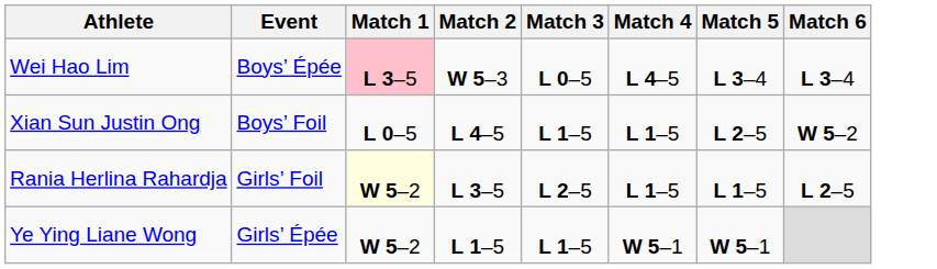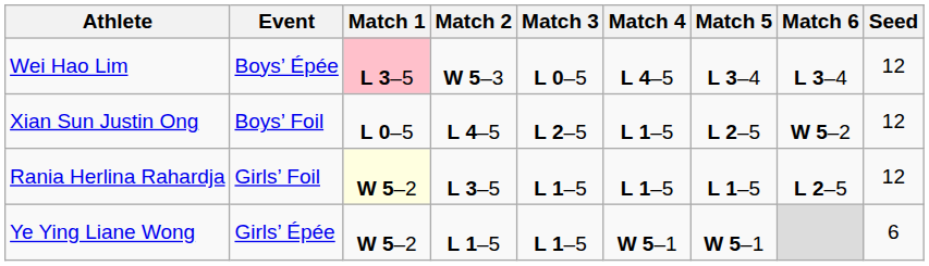 <table class="wikitable" border="1" style="font-size:90%">
 <tr>
 <th>Athlete</th>
 <th>Event</th>
 <th>Match 1</th>
 <th>Match 2</th>
 <th>Match 3</th>
 <th>Match 4</th>
 <th>Match 5</th>
 <th>Match 6</th>
+<th>Seed</th>
 </tr>
 <tr>
 <td><a href='#'>Wei Hao Lim</a></td>
 <td><a href='#'>Boys’ Épée</a></td>
 <td align=center style="background: pink;"><br> <strong>L</strong> <strong>3</strong>–5</td>
 <td align=center><br> <strong>W</strong> <strong>5</strong>–3</td>
 <td align=center><br> <strong>L</strong> <strong>0</strong>–5</td>
 <td align=center><br> <strong>L</strong> <strong>4</strong>–5</td>
 <td align=center><br> <strong>L</strong> <strong>3</strong>–4</td>
 <td align=center><br> <strong>L</strong> <strong>3</strong>–4</td>
+<td align=center>12</td>
 </tr>
 <tr>
 <td><a href='#'>Xian Sun Justin Ong</a></td>
 <td><a href='#'>Boys’ Foil</a></td>
 <td align=center><br> <strong>L</strong> <strong>0</strong>–5</td>
 <td align=center><br> <strong>L</strong> <strong>4</strong>–5</td>
-<td align=center><br> <strong>L</strong> <strong>1</strong>–5</td>
+<td align=center><br> <strong>L</strong> <strong>2</strong>–5</td>
 <td align=center><br> <strong>L</strong> <strong>1</strong>–5</td>
 <td align=center><br> <strong>L</strong> <strong>2</strong>–5</td>
 <td align=center><br> <strong>W</strong> <strong>5</strong>–2</td>
+<td align=center>12</td>
 </tr>
 <tr>
 <td><a href='#'>Rania Herlina Rahardja</a></td>
 <td><a href='#'>Girls’ Foil</a></td>
 <td align=center style="background: lightyellow;"><br> <strong>W</strong> <strong>5</strong>–2</td>
 <td align=center><br> <strong>L</strong> <strong>3</strong>–5</td>
-<td align=center><br> <strong>L</strong> <strong>2</strong>–5</td>
+<td align=center><br> <strong>L</strong> <strong>1</strong>–5</td>
 <td align=center><br> <strong>L</strong> <strong>1</strong>–5</td>
 <td align=center><br> <strong>L</strong> <strong>1</strong>–5</td>
 <td align=center><br> <strong>L</strong> <strong>2</strong>–5</td>
+<td align=center>12</td>
 </tr>
 <tr>
 <td><a href='#'>Ye Ying Liane Wong</a></td>
 <td><a href='#'>Girls’ Épée</a></td>
 <td align=center><br> <strong>W</strong> <strong>5</strong>–2</td>
 <td align=center><br> <strong>L</strong> <strong>1</strong>–5</td>
 <td align=center><br> <strong>L</strong> <strong>1</strong>–5</td>
 <td align=center><br> <strong>W</strong> <strong>5</strong>–1</td>
 <td align=center><br> <strong>W</strong> <strong>5</strong>–1</td>
 <td bgcolor=#DCDCDC></td>
+<td align=center>6</td>
 </tr>
 </table>
